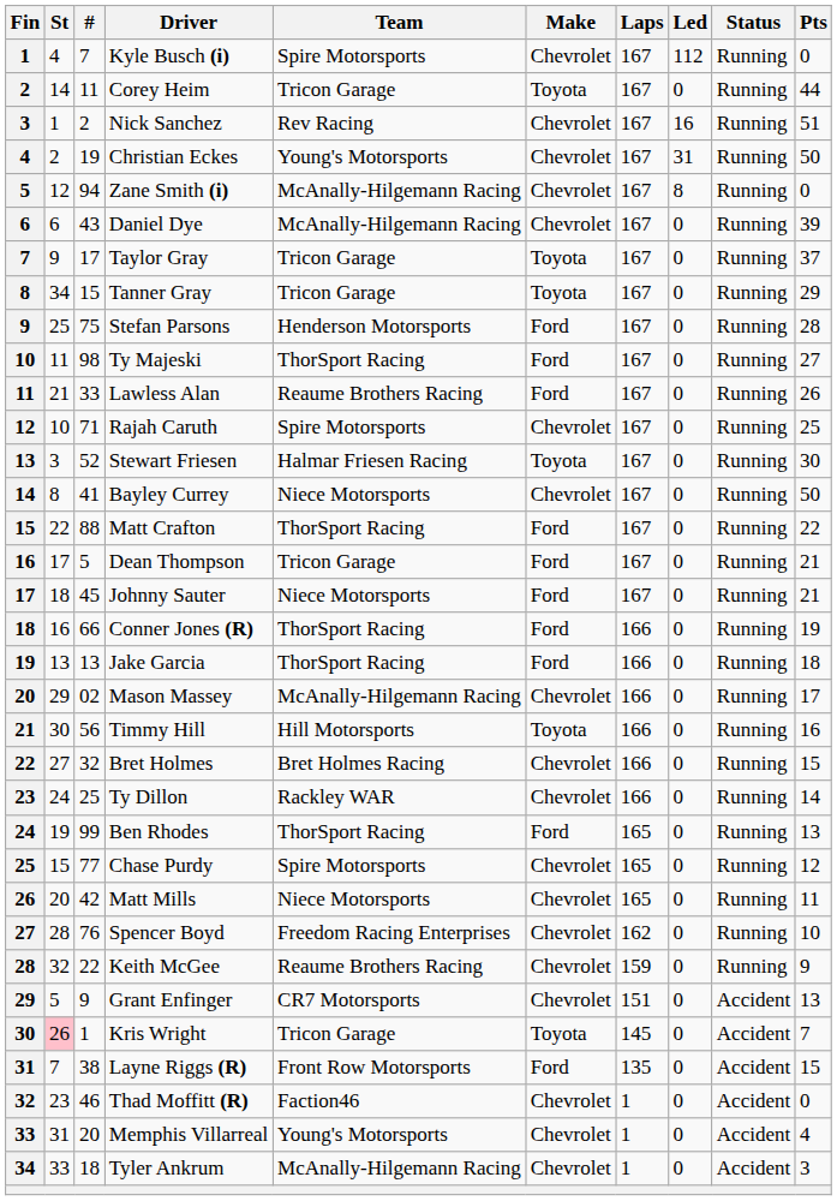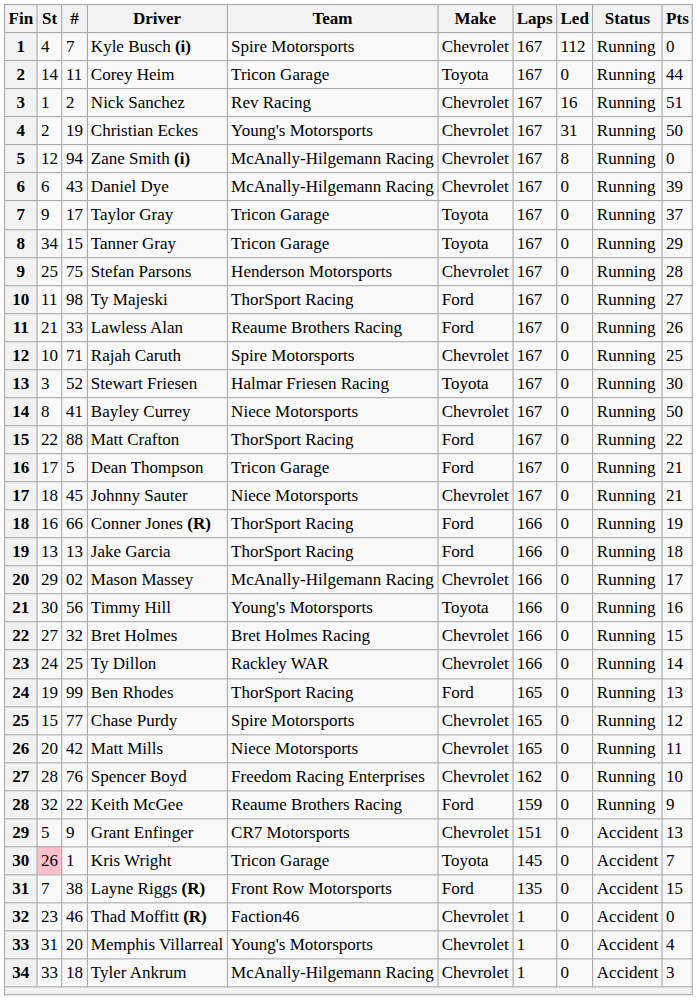 <table class="wikitable" style="font-size:95%">
 <tr>
 <th>Fin</th>
 <th>St</th>
 <th>#</th>
 <th>Driver</th>
 <th>Team</th>
 <th>Make</th>
 <th>Laps</th>
 <th>Led</th>
 <th>Status</th>
 <th>Pts</th>
 </tr>
 <tr>
 <th>1</th>
 <td>4</td>
 <td>7</td>
 <td>Kyle Busch <strong>(i)</strong></td>
 <td>Spire Motorsports</td>
 <td>Chevrolet</td>
 <td>167</td>
 <td>112</td>
 <td>Running</td>
 <td>0</td>
 </tr>
 <tr>
 <th>2</th>
 <td>14</td>
 <td>11</td>
 <td>Corey Heim</td>
 <td>Tricon Garage</td>
 <td>Toyota</td>
 <td>167</td>
 <td>0</td>
 <td>Running</td>
 <td>44</td>
 </tr>
 <tr>
 <th>3</th>
 <td>1</td>
 <td>2</td>
 <td>Nick Sanchez</td>
 <td>Rev Racing</td>
 <td>Chevrolet</td>
 <td>167</td>
 <td>16</td>
 <td>Running</td>
 <td>51</td>
 </tr>
 <tr>
 <th>4</th>
 <td>2</td>
 <td>19</td>
 <td>Christian Eckes</td>
 <td>Young's Motorsports</td>
 <td>Chevrolet</td>
 <td>167</td>
 <td>31</td>
 <td>Running</td>
 <td>50</td>
 </tr>
 <tr>
 <th>5</th>
 <td>12</td>
 <td>94</td>
 <td>Zane Smith <strong>(i)</strong></td>
 <td>McAnally-Hilgemann Racing</td>
 <td>Chevrolet</td>
 <td>167</td>
 <td>8</td>
 <td>Running</td>
 <td>0</td>
 </tr>
 <tr>
 <th>6</th>
 <td>6</td>
 <td>43</td>
 <td>Daniel Dye</td>
 <td>McAnally-Hilgemann Racing</td>
 <td>Chevrolet</td>
 <td>167</td>
 <td>0</td>
 <td>Running</td>
 <td>39</td>
 </tr>
 <tr>
 <th>7</th>
 <td>9</td>
 <td>17</td>
 <td>Taylor Gray</td>
 <td>Tricon Garage</td>
 <td>Toyota</td>
 <td>167</td>
 <td>0</td>
 <td>Running</td>
 <td>37</td>
 </tr>
 <tr>
 <th>8</th>
 <td>34</td>
 <td>15</td>
 <td>Tanner Gray</td>
 <td>Tricon Garage</td>
 <td>Toyota</td>
 <td>167</td>
 <td>0</td>
 <td>Running</td>
 <td>29</td>
 </tr>
 <tr>
 <th>9</th>
 <td>25</td>
 <td>75</td>
 <td>Stefan Parsons</td>
 <td>Henderson Motorsports</td>
-<td>Ford</td>
+<td>Chevrolet</td>
 <td>167</td>
 <td>0</td>
 <td>Running</td>
 <td>28</td>
 </tr>
 <tr>
 <th>10</th>
 <td>11</td>
 <td>98</td>
 <td>Ty Majeski</td>
 <td>ThorSport Racing</td>
 <td>Ford</td>
 <td>167</td>
 <td>0</td>
 <td>Running</td>
 <td>27</td>
 </tr>
 <tr>
 <th>11</th>
 <td>21</td>
 <td>33</td>
 <td>Lawless Alan</td>
 <td>Reaume Brothers Racing</td>
 <td>Ford</td>
 <td>167</td>
 <td>0</td>
 <td>Running</td>
 <td>26</td>
 </tr>
 <tr>
 <th>12</th>
 <td>10</td>
 <td>71</td>
 <td>Rajah Caruth</td>
 <td>Spire Motorsports</td>
 <td>Chevrolet</td>
 <td>167</td>
 <td>0</td>
 <td>Running</td>
 <td>25</td>
 </tr>
 <tr>
 <th>13</th>
 <td>3</td>
 <td>52</td>
 <td>Stewart Friesen</td>
 <td>Halmar Friesen Racing</td>
 <td>Toyota</td>
 <td>167</td>
 <td>0</td>
 <td>Running</td>
 <td>30</td>
 </tr>
 <tr>
 <th>14</th>
 <td>8</td>
 <td>41</td>
 <td>Bayley Currey</td>
 <td>Niece Motorsports</td>
 <td>Chevrolet</td>
 <td>167</td>
 <td>0</td>
 <td>Running</td>
 <td>50</td>
 </tr>
 <tr>
 <th>15</th>
 <td>22</td>
 <td>88</td>
 <td>Matt Crafton</td>
 <td>ThorSport Racing</td>
 <td>Ford</td>
 <td>167</td>
 <td>0</td>
 <td>Running</td>
 <td>22</td>
 </tr>
 <tr>
 <th>16</th>
 <td>17</td>
 <td>5</td>
 <td>Dean Thompson</td>
 <td>Tricon Garage</td>
 <td>Ford</td>
 <td>167</td>
 <td>0</td>
 <td>Running</td>
 <td>21</td>
 </tr>
 <tr>
 <th>17</th>
 <td>18</td>
 <td>45</td>
 <td>Johnny Sauter</td>
 <td>Niece Motorsports</td>
-<td>Ford</td>
+<td>Chevrolet</td>
 <td>167</td>
 <td>0</td>
 <td>Running</td>
 <td>21</td>
 </tr>
 <tr>
 <th>18</th>
 <td>16</td>
 <td>66</td>
 <td>Conner Jones <strong>(R)</strong></td>
 <td>ThorSport Racing</td>
 <td>Ford</td>
 <td>166</td>
 <td>0</td>
 <td>Running</td>
 <td>19</td>
 </tr>
 <tr>
 <th>19</th>
 <td>13</td>
 <td>13</td>
 <td>Jake Garcia</td>
 <td>ThorSport Racing</td>
 <td>Ford</td>
 <td>166</td>
 <td>0</td>
 <td>Running</td>
 <td>18</td>
 </tr>
 <tr>
 <th>20</th>
 <td>29</td>
 <td>02</td>
 <td>Mason Massey</td>
 <td>McAnally-Hilgemann Racing</td>
 <td>Chevrolet</td>
 <td>166</td>
 <td>0</td>
 <td>Running</td>
 <td>17</td>
 </tr>
 <tr>
 <th>21</th>
 <td>30</td>
 <td>56</td>
 <td>Timmy Hill</td>
-<td>Hill Motorsports</td>
+<td>Young's Motorsports</td>
 <td>Toyota</td>
 <td>166</td>
 <td>0</td>
 <td>Running</td>
 <td>16</td>
 </tr>
 <tr>
 <th>22</th>
 <td>27</td>
 <td>32</td>
 <td>Bret Holmes</td>
 <td>Bret Holmes Racing</td>
 <td>Chevrolet</td>
 <td>166</td>
 <td>0</td>
 <td>Running</td>
 <td>15</td>
 </tr>
 <tr>
 <th>23</th>
 <td>24</td>
 <td>25</td>
 <td>Ty Dillon</td>
 <td>Rackley WAR</td>
 <td>Chevrolet</td>
 <td>166</td>
 <td>0</td>
 <td>Running</td>
 <td>14</td>
 </tr>
 <tr>
 <th>24</th>
 <td>19</td>
 <td>99</td>
 <td>Ben Rhodes</td>
 <td>ThorSport Racing</td>
 <td>Ford</td>
 <td>165</td>
 <td>0</td>
 <td>Running</td>
 <td>13</td>
 </tr>
 <tr>
 <th>25</th>
 <td>15</td>
 <td>77</td>
 <td>Chase Purdy</td>
 <td>Spire Motorsports</td>
 <td>Chevrolet</td>
 <td>165</td>
 <td>0</td>
 <td>Running</td>
 <td>12</td>
 </tr>
 <tr>
 <th>26</th>
 <td>20</td>
 <td>42</td>
 <td>Matt Mills</td>
 <td>Niece Motorsports</td>
 <td>Chevrolet</td>
 <td>165</td>
 <td>0</td>
 <td>Running</td>
 <td>11</td>
 </tr>
 <tr>
 <th>27</th>
 <td>28</td>
 <td>76</td>
 <td>Spencer Boyd</td>
 <td>Freedom Racing Enterprises</td>
 <td>Chevrolet</td>
 <td>162</td>
 <td>0</td>
 <td>Running</td>
 <td>10</td>
 </tr>
 <tr>
 <th>28</th>
 <td>32</td>
 <td>22</td>
 <td>Keith McGee</td>
 <td>Reaume Brothers Racing</td>
-<td>Chevrolet</td>
+<td>Ford</td>
 <td>159</td>
 <td>0</td>
 <td>Running</td>
 <td>9</td>
 </tr>
 <tr>
 <th>29</th>
 <td>5</td>
 <td>9</td>
 <td>Grant Enfinger</td>
 <td>CR7 Motorsports</td>
 <td>Chevrolet</td>
 <td>151</td>
 <td>0</td>
 <td>Accident</td>
 <td>13</td>
 </tr>
 <tr>
 <th>30</th>
 <td style="background: pink;">26</td>
 <td>1</td>
 <td>Kris Wright</td>
 <td>Tricon Garage</td>
 <td>Toyota</td>
 <td>145</td>
 <td>0</td>
 <td>Accident</td>
 <td>7</td>
 </tr>
 <tr>
 <th>31</th>
 <td>7</td>
 <td>38</td>
 <td>Layne Riggs <strong>(R)</strong></td>
 <td>Front Row Motorsports</td>
 <td>Ford</td>
 <td>135</td>
 <td>0</td>
 <td>Accident</td>
 <td>15</td>
 </tr>
 <tr>
 <th>32</th>
 <td>23</td>
 <td>46</td>
 <td>Thad Moffitt <strong>(R)</strong></td>
 <td>Faction46</td>
 <td>Chevrolet</td>
 <td>1</td>
 <td>0</td>
 <td>Accident</td>
 <td>0</td>
 </tr>
 <tr>
 <th>33</th>
 <td>31</td>
 <td>20</td>
 <td>Memphis Villarreal</td>
 <td>Young's Motorsports</td>
 <td>Chevrolet</td>
 <td>1</td>
 <td>0</td>
 <td>Accident</td>
 <td>4</td>
 </tr>
 <tr>
 <th>34</th>
 <td>33</td>
 <td>18</td>
 <td>Tyler Ankrum</td>
 <td>McAnally-Hilgemann Racing</td>
 <td>Chevrolet</td>
 <td>1</td>
 <td>0</td>
 <td>Accident</td>
 <td>3</td>
 </tr>
 <tr>
 <th colspan="10"></th>
 </tr>
 </table>
